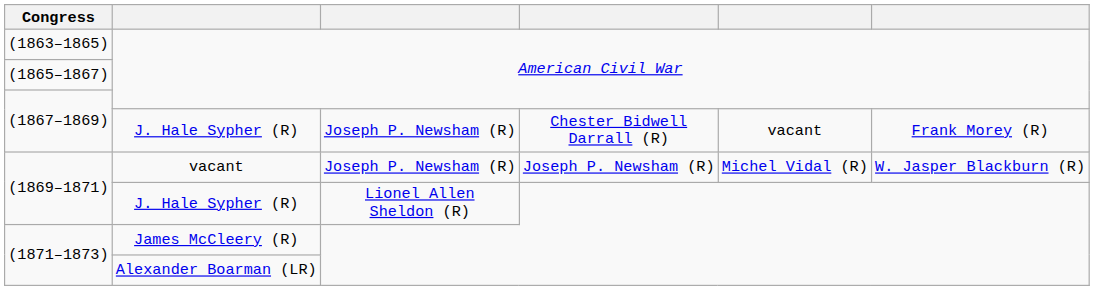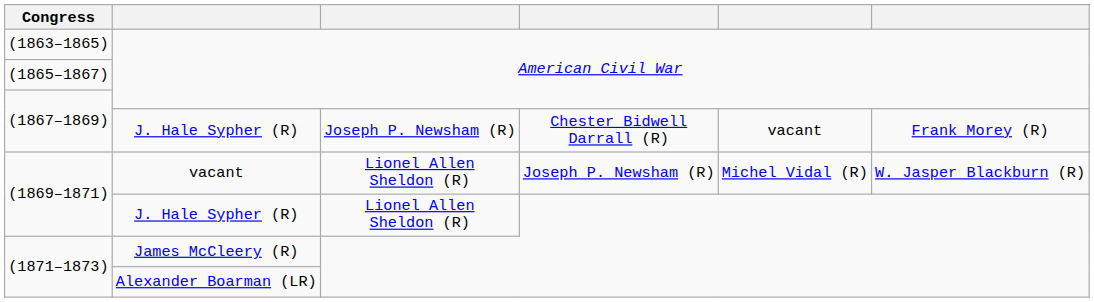 <table class=wikitable style="text-align:center">
 <tr>
 <th>Congress</th>
 <th></th>
 <th></th>
 <th></th>
 <th></th>
 <th></th>
 </tr>
 <tr style="height:2em">
 <td><strong></strong> (1863–1865)</td>
 <td rowspan=3 colspan=5><em><a href='#'>American Civil War</a></em></td>
 </tr>
 <tr style="height:2em">
 <td><strong></strong> (1865–1867)</td>
 </tr>
 <tr style="height:1.25em">
 <td rowspan=2><strong></strong> (1867–1869)</td>
 </tr>
 <tr style="height:2em">
 <td><a href='#'>J. Hale Sypher</a> (R)</td>
 <td><a href='#'>Joseph P. Newsham</a> (R)</td>
 <td><a href='#'>Chester Bidwell<br>Darrall</a> (R)</td>
 <td>vacant</td>
 <td><a href='#'>Frank Morey</a> (R)</td>
 </tr>
 <tr style="height:2em">
 <td rowspan=2><strong></strong> (1869–1871)</td>
 <td>vacant</td>
-<td><a href='#'>Joseph P. Newsham</a> (R)</td>
+<td><a href='#'>Lionel Allen<br>Sheldon</a> (R)</td>
 <td><a href='#'>Joseph P. Newsham</a> (R)</td>
 <td><a href='#'>Michel Vidal</a> (R)</td>
 <td><a href='#'>W. Jasper Blackburn</a> (R)</td>
 </tr>
 <tr style="height:2em">
 <td><a href='#'>J. Hale Sypher</a> (R)</td>
 <td><a href='#'>Lionel Allen<br>Sheldon</a> (R)</td>
 </tr>
 <tr style="height:2em">
 <td rowspan=2><strong></strong> (1871–1873)</td>
 <td><a href='#'>James McCleery</a> (R)</td>
 </tr>
 <tr style="height:2em">
 <td><a href='#'>Alexander Boarman</a> (LR)</td>
 </tr>
 </table>
